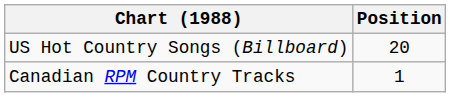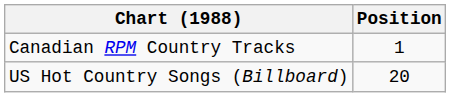 <table class="wikitable">
 <tr>
 <th>Chart (1988)</th>
 <th>Position</th>
 </tr>
 <tr>
+<td align="left">Canadian <em><a href='#'>RPM</a></em> Country Tracks</td>
+<td align="center">1</td>
+</tr>
+<tr>
 <td>US Hot Country Songs (<em>Billboard</em>)</td>
 <td align="center">20</td>
 </tr>
-<tr>
-<td align="left">Canadian <em><a href='#'>RPM</a></em> Country Tracks</td>
-<td align="center">1</td>
-</tr>
 </table>
